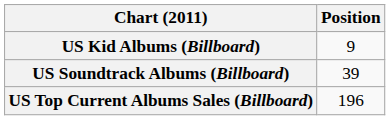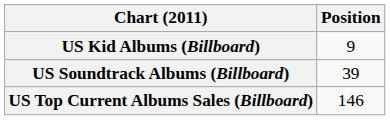 <table class="wikitable sortable plainrowheaders" style="text-align:center">
 <tr>
 <th scope="col">Chart (2011)</th>
 <th scope="col">Position</th>
 </tr>
 <tr>
 <th scope="row">US Kid Albums (<em>Billboard</em>)</th>
 <td>9</td>
 </tr>
 <tr>
 <th scope="row">US Soundtrack Albums (<em>Billboard</em>)</th>
 <td>39</td>
 </tr>
 <tr>
 <th scope="row">US Top Current Albums Sales (<em>Billboard</em>)</th>
-<td>196</td>
+<td>146</td>
 </tr>
 </table>
